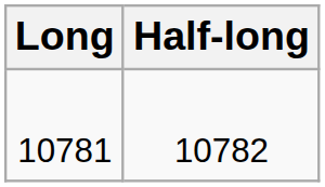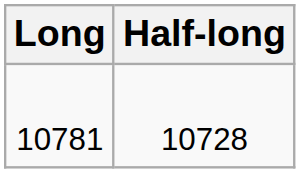 <table class="wikitable" style=text-align:center>
 <tr>
 <th>Long</th>
 <th>Half-long</th>
 </tr>
 <tr>
 <td><br><small>10781</small></td>
-<td><br><small>10782</small></td>
+<td><br><small>10728</small></td>
 </tr>
 </table>
